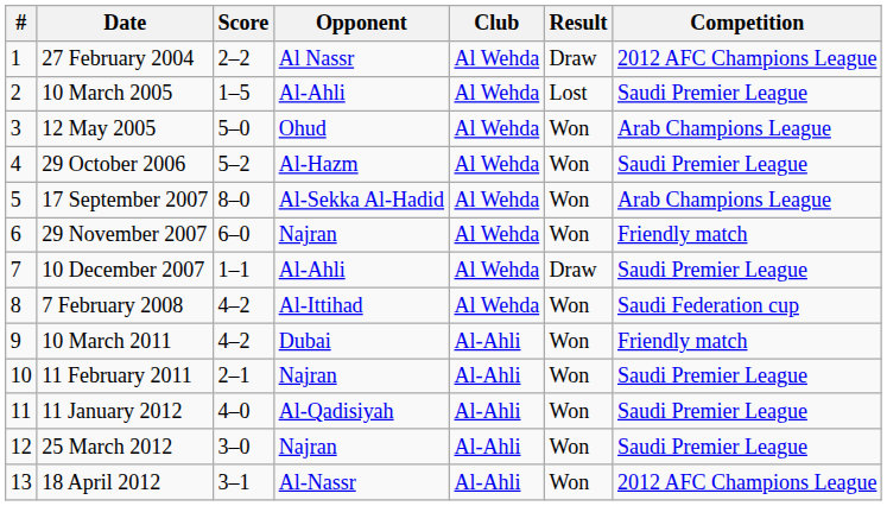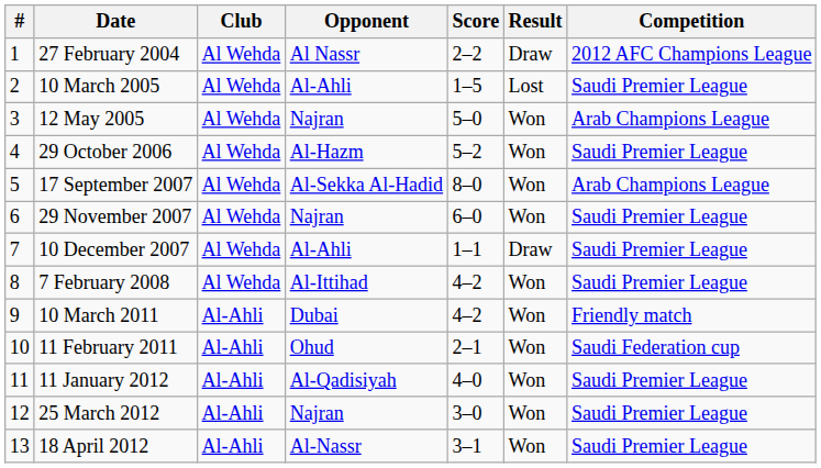 <table class="wikitable collapsible collapsed" style="font-size:90%">
 <tr>
 <th>#</th>
 <th>Date</th>
+<th>Club</th>
+<th>Opponent</th>
 <th>Score</th>
-<th>Opponent</th>
-<th>Club</th>
 <th>Result</th>
 <th>Competition</th>
 </tr>
 <tr>
 <td>1</td>
 <td>27 February 2004</td>
+<td><a href='#'>Al Wehda</a></td>
+<td><a href='#'>Al Nassr</a></td>
 <td>2–2</td>
-<td><a href='#'>Al Nassr</a></td>
-<td><a href='#'>Al Wehda</a></td>
 <td>Draw</td>
 <td><a href='#'>2012 AFC Champions League</a></td>
 </tr>
 <tr>
 <td>2</td>
 <td>10 March 2005</td>
+<td><a href='#'>Al Wehda</a></td>
+<td><a href='#'>Al-Ahli</a></td>
 <td>1–5</td>
-<td><a href='#'>Al-Ahli</a></td>
-<td><a href='#'>Al Wehda</a></td>
 <td>Lost</td>
 <td><a href='#'>Saudi Premier League</a></td>
 </tr>
 <tr>
 <td>3</td>
 <td>12 May 2005</td>
+<td><a href='#'>Al Wehda</a></td>
+<td><a href='#'>Najran</a></td>
 <td>5–0</td>
-<td><a href='#'>Ohud</a></td>
-<td><a href='#'>Al Wehda</a></td>
 <td>Won</td>
 <td><a href='#'>Arab Champions League</a></td>
 </tr>
 <tr>
 <td>4</td>
 <td>29 October 2006</td>
+<td><a href='#'>Al Wehda</a></td>
+<td><a href='#'>Al-Hazm</a></td>
 <td>5–2</td>
-<td><a href='#'>Al-Hazm</a></td>
-<td><a href='#'>Al Wehda</a></td>
 <td>Won</td>
 <td><a href='#'>Saudi Premier League</a></td>
 </tr>
 <tr>
 <td>5</td>
 <td>17 September 2007</td>
+<td><a href='#'>Al Wehda</a></td>
+<td><a href='#'>Al-Sekka Al-Hadid</a></td>
 <td>8–0</td>
-<td><a href='#'>Al-Sekka Al-Hadid</a></td>
-<td><a href='#'>Al Wehda</a></td>
 <td>Won</td>
 <td><a href='#'>Arab Champions League</a></td>
 </tr>
 <tr>
 <td>6</td>
 <td>29 November 2007</td>
+<td><a href='#'>Al Wehda</a></td>
+<td><a href='#'>Najran</a></td>
 <td>6–0</td>
-<td><a href='#'>Najran</a></td>
-<td><a href='#'>Al Wehda</a></td>
 <td>Won</td>
-<td><a href='#'>Friendly match</a></td>
+<td><a href='#'>Saudi Premier League</a></td>
 </tr>
 <tr>
 <td>7</td>
 <td>10 December 2007</td>
+<td><a href='#'>Al Wehda</a></td>
+<td><a href='#'>Al-Ahli</a></td>
 <td>1–1</td>
-<td><a href='#'>Al-Ahli</a></td>
-<td><a href='#'>Al Wehda</a></td>
 <td>Draw</td>
 <td><a href='#'>Saudi Premier League</a></td>
 </tr>
 <tr>
 <td>8</td>
 <td>7 February 2008</td>
+<td><a href='#'>Al Wehda</a></td>
+<td><a href='#'>Al-Ittihad</a></td>
 <td>4–2</td>
-<td><a href='#'>Al-Ittihad</a></td>
-<td><a href='#'>Al Wehda</a></td>
 <td>Won</td>
-<td><a href='#'>Saudi Federation cup</a></td>
+<td><a href='#'>Saudi Premier League</a></td>
 </tr>
 <tr>
 <td>9</td>
 <td>10 March 2011</td>
+<td><a href='#'>Al-Ahli</a></td>
+<td><a href='#'>Dubai</a></td>
 <td>4–2</td>
-<td><a href='#'>Dubai</a></td>
-<td><a href='#'>Al-Ahli</a></td>
 <td>Won</td>
 <td><a href='#'>Friendly match</a></td>
 </tr>
 <tr>
 <td>10</td>
 <td>11 February 2011</td>
+<td><a href='#'>Al-Ahli</a></td>
+<td><a href='#'>Ohud</a></td>
 <td>2–1</td>
-<td><a href='#'>Najran</a></td>
-<td><a href='#'>Al-Ahli</a></td>
 <td>Won</td>
-<td><a href='#'>Saudi Premier League</a></td>
+<td><a href='#'>Saudi Federation cup</a></td>
 </tr>
 <tr>
 <td>11</td>
 <td>11 January 2012</td>
+<td><a href='#'>Al-Ahli</a></td>
+<td><a href='#'>Al-Qadisiyah</a></td>
 <td>4–0</td>
-<td><a href='#'>Al-Qadisiyah</a></td>
-<td><a href='#'>Al-Ahli</a></td>
 <td>Won</td>
 <td><a href='#'>Saudi Premier League</a></td>
 </tr>
 <tr>
 <td>12</td>
 <td>25 March 2012</td>
+<td><a href='#'>Al-Ahli</a></td>
+<td><a href='#'>Najran</a></td>
 <td>3–0</td>
-<td><a href='#'>Najran</a></td>
-<td><a href='#'>Al-Ahli</a></td>
 <td>Won</td>
 <td><a href='#'>Saudi Premier League</a></td>
 </tr>
 <tr>
 <td>13</td>
 <td>18 April 2012</td>
+<td><a href='#'>Al-Ahli</a></td>
+<td><a href='#'>Al-Nassr</a></td>
 <td>3–1</td>
-<td><a href='#'>Al-Nassr</a></td>
-<td><a href='#'>Al-Ahli</a></td>
 <td>Won</td>
-<td><a href='#'>2012 AFC Champions League</a></td>
+<td><a href='#'>Saudi Premier League</a></td>
 </tr>
 </table>
